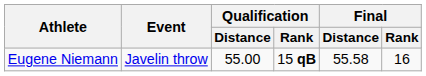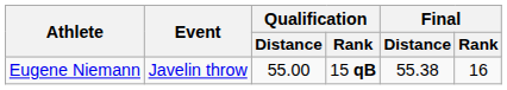 <table class="wikitable" style="font-size:90%">
 <tr>
 <th rowspan=2>Athlete</th>
 <th rowspan=2>Event</th>
 <th colspan=2>Qualification</th>
 <th colspan=2>Final</th>
 </tr>
 <tr style="font-size:95%">
 <th>Distance</th>
 <th>Rank</th>
 <th>Distance</th>
 <th>Rank</th>
 </tr>
 <tr align=center>
 <td align=left><a href='#'>Eugene Niemann</a></td>
 <td align=left><a href='#'>Javelin throw</a></td>
 <td>55.00</td>
 <td>15 <strong>qB</strong></td>
-<td>55.58</td>
+<td>55.38</td>
 <td>16</td>
 </tr>
 </table>
